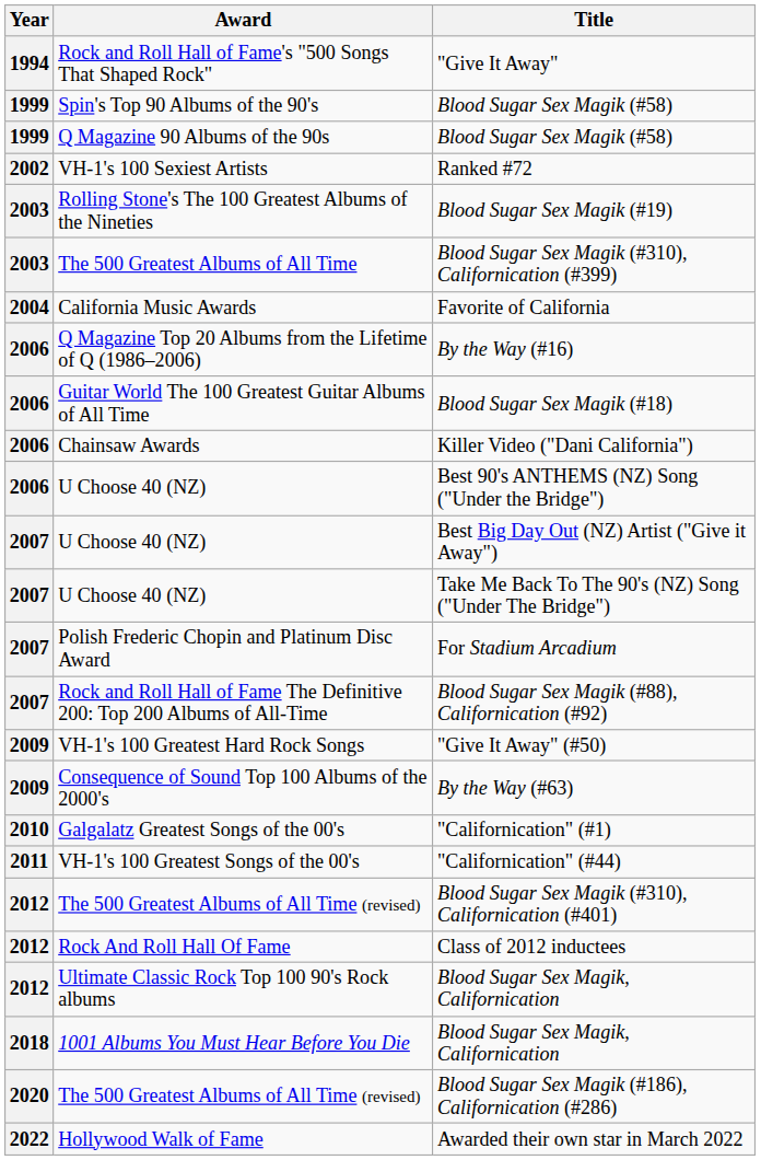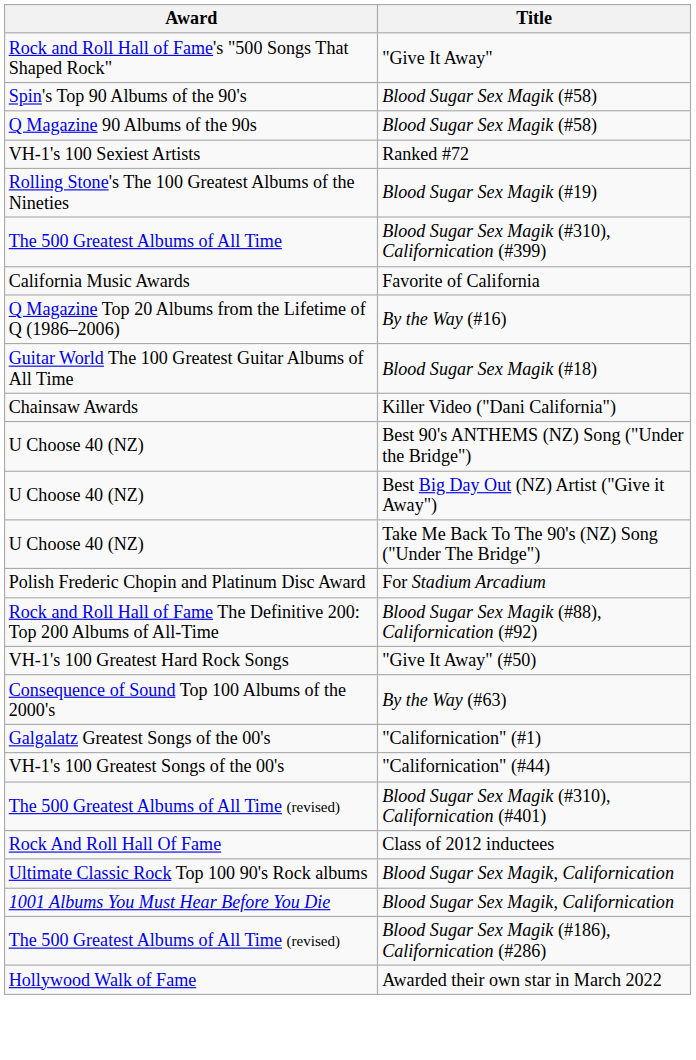 <table class="wikitable plainrowheaders sortable">
 <tr>
-<th scope="col">Year</th>
 <th scope="col">Award</th>
 <th scope="col">Title</th>
 </tr>
 <tr>
-<th scope="row">1994</th>
 <td><a href='#'>Rock and Roll Hall of Fame</a>'s "500 Songs That Shaped Rock"</td>
 <td>"Give It Away"</td>
 </tr>
 <tr>
-<th scope="row">1999</th>
 <td><a href='#'>Spin</a>'s Top 90 Albums of the 90's</td>
 <td><em>Blood Sugar Sex Magik</em> (#58)</td>
 </tr>
 <tr>
-<th scope="row">1999</th>
 <td><a href='#'>Q Magazine</a> 90 Albums of the 90s</td>
 <td><em>Blood Sugar Sex Magik</em> (#58)</td>
 </tr>
 <tr>
-<th scope="row">2002</th>
 <td>VH-1's 100 Sexiest Artists</td>
 <td>Ranked #72</td>
 </tr>
 <tr>
-<th scope="row">2003</th>
 <td><a href='#'>Rolling Stone</a>'s The 100 Greatest Albums of the Nineties</td>
 <td><em>Blood Sugar Sex Magik</em> (#19)</td>
 </tr>
 <tr>
-<th scope="row">2003</th>
 <td><a href='#'>The 500 Greatest Albums of All Time</a></td>
 <td><em>Blood Sugar Sex Magik</em> (#310), <em>Californication</em> (#399)</td>
 </tr>
 <tr>
-<th scope="row">2004</th>
 <td>California Music Awards</td>
 <td>Favorite of California</td>
 </tr>
 <tr>
-<th scope="row">2006</th>
 <td><a href='#'>Q Magazine</a> Top 20 Albums from the Lifetime of Q (1986–2006)</td>
 <td><em>By the Way</em> (#16)</td>
 </tr>
 <tr>
-<th scope="row">2006</th>
 <td><a href='#'>Guitar World</a> The 100 Greatest Guitar Albums of All Time</td>
 <td><em>Blood Sugar Sex Magik</em> (#18)</td>
 </tr>
 <tr>
-<th scope="row">2006</th>
 <td>Chainsaw Awards</td>
 <td>Killer Video ("Dani California")</td>
 </tr>
 <tr>
-<th scope="row">2006</th>
 <td>U Choose 40 (NZ)</td>
 <td>Best 90's ANTHEMS (NZ) Song ("Under the Bridge")</td>
 </tr>
 <tr>
-<th scope="row">2007</th>
 <td>U Choose 40 (NZ)</td>
 <td>Best <a href='#'>Big Day Out</a> (NZ) Artist ("Give it Away")</td>
 </tr>
 <tr>
-<th scope="row">2007</th>
 <td>U Choose 40 (NZ)</td>
 <td>Take Me Back To The 90's (NZ) Song ("Under The Bridge")</td>
 </tr>
 <tr>
-<th scope="row">2007</th>
 <td>Polish Frederic Chopin and Platinum Disc Award</td>
 <td>For <em>Stadium Arcadium</em></td>
 </tr>
 <tr>
-<th scope="row">2007</th>
 <td><a href='#'>Rock and Roll Hall of Fame</a> The Definitive 200: Top 200 Albums of All-Time</td>
 <td><em>Blood Sugar Sex Magik</em> (#88), <em>Californication</em> (#92)</td>
 </tr>
 <tr>
-<th scope="row">2009</th>
 <td>VH-1's 100 Greatest Hard Rock Songs</td>
 <td>"Give It Away" (#50)</td>
 </tr>
 <tr>
-<th scope="row">2009</th>
 <td><a href='#'>Consequence of Sound</a> Top 100 Albums of the 2000's</td>
 <td><em>By the Way</em> (#63)</td>
 </tr>
 <tr>
-<th scope="row">2010</th>
 <td><a href='#'>Galgalatz</a> Greatest Songs of the 00's</td>
 <td>"Californication" (#1)</td>
 </tr>
 <tr>
-<th scope="row">2011</th>
 <td>VH-1's 100 Greatest Songs of the 00's</td>
 <td>"Californication" (#44)</td>
 </tr>
 <tr>
-<th scope="row">2012</th>
 <td><a href='#'>The 500 Greatest Albums of All Time</a> <small>(revised)</small></td>
 <td><em>Blood Sugar Sex Magik</em> (#310), <em>Californication</em> (#401)</td>
 </tr>
 <tr>
-<th scope="row">2012</th>
 <td><a href='#'>Rock And Roll Hall Of Fame</a></td>
 <td>Class of 2012 inductees</td>
 </tr>
 <tr>
-<th scope="row">2012</th>
 <td><a href='#'>Ultimate Classic Rock</a> Top 100 90's Rock albums</td>
 <td><em>Blood Sugar Sex Magik</em>, <em>Californication</em></td>
 </tr>
 <tr>
-<th scope="row">2018</th>
 <td><em><a href='#'>1001 Albums You Must Hear Before You Die</a></em></td>
 <td><em>Blood Sugar Sex Magik</em>, <em>Californication</em></td>
 </tr>
 <tr>
-<th scope="row">2020</th>
 <td><a href='#'>The 500 Greatest Albums of All Time</a> <small>(revised)</small></td>
 <td><em>Blood Sugar Sex Magik</em> (#186), <em>Californication</em> (#286)</td>
 </tr>
 <tr>
-<th scope="row">2022</th>
 <td><a href='#'>Hollywood Walk of Fame</a></td>
 <td>Awarded their own star in March 2022</td>
 </tr>
 </table>
